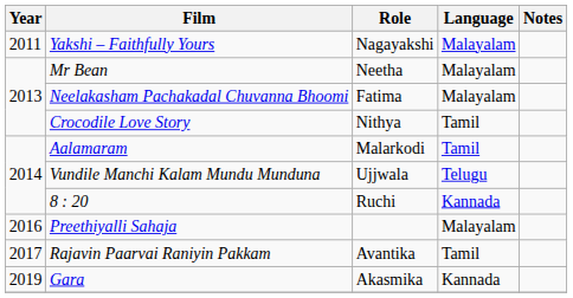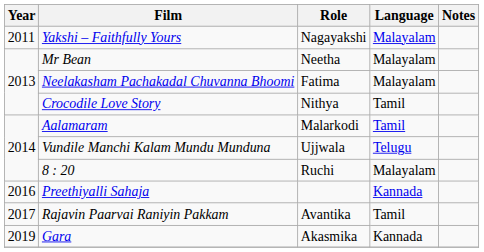 <table class="wikitable sortable">
 <tr style="background:#ccc; text-align:center;">
 <th>Year</th>
 <th>Film</th>
 <th>Role</th>
 <th>Language</th>
 <th>Notes</th>
 </tr>
 <tr>
 <td>2011</td>
 <td><em><a href='#'>Yakshi – Faithfully Yours</a></em></td>
 <td>Nagayakshi</td>
 <td><a href='#'>Malayalam</a></td>
 <td></td>
 </tr>
 <tr>
 <td rowspan="3">2013</td>
 <td><em>Mr Bean</em></td>
 <td>Neetha</td>
 <td>Malayalam</td>
 <td></td>
 </tr>
 <tr>
 <td><em><a href='#'>Neelakasham Pachakadal Chuvanna Bhoomi</a></em></td>
 <td>Fatima</td>
 <td>Malayalam</td>
 <td></td>
 </tr>
 <tr>
 <td><em><a href='#'>Crocodile Love Story</a></em></td>
 <td>Nithya</td>
 <td>Tamil</td>
 <td></td>
 </tr>
 <tr>
 <td rowspan="3">2014</td>
 <td><em><a href='#'>Aalamaram</a></em></td>
 <td>Malarkodi</td>
 <td><a href='#'>Tamil</a></td>
 <td></td>
 </tr>
 <tr>
 <td><em>Vundile Manchi Kalam Mundu Munduna</em></td>
 <td>Ujjwala</td>
 <td><a href='#'>Telugu</a></td>
 <td></td>
 </tr>
 <tr>
 <td><em>8 : 20</em></td>
 <td>Ruchi</td>
-<td><a href='#'>Kannada</a></td>
+<td>Malayalam</td>
 <td></td>
 </tr>
 <tr>
 <td>2016</td>
 <td><em><a href='#'>Preethiyalli Sahaja</a></em></td>
 <td></td>
-<td>Malayalam</td>
+<td><a href='#'>Kannada</a></td>
 <td></td>
 </tr>
 <tr>
 <td>2017</td>
 <td><em>Rajavin Paarvai Raniyin Pakkam</em></td>
 <td>Avantika</td>
 <td>Tamil</td>
 <td></td>
 </tr>
 <tr>
 <td>2019</td>
 <td><em><a href='#'>Gara</a></em></td>
 <td>Akasmika</td>
 <td>Kannada</td>
 <td></td>
 </tr>
 <tr>
 </tr>
 </table>
